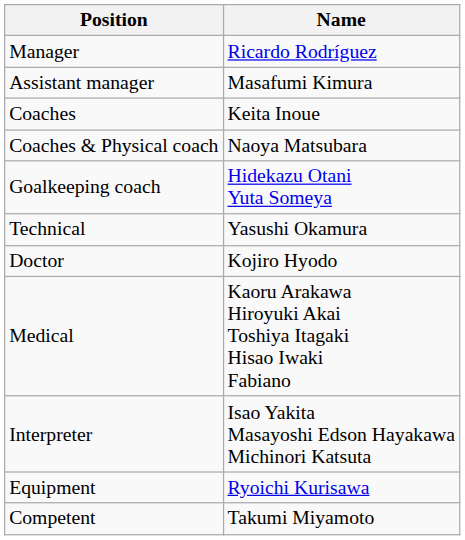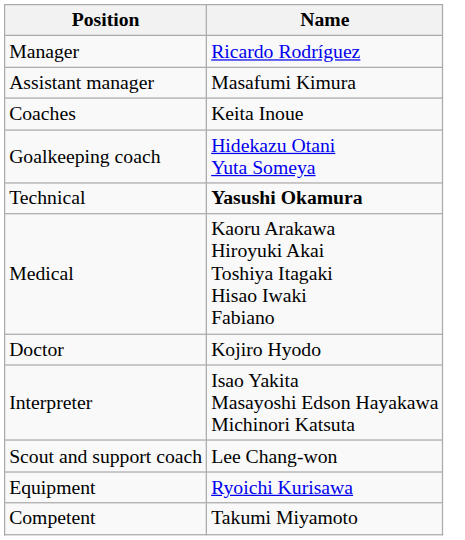 <table class="wikitable">
 <tr>
 <th>Position</th>
 <th>Name</th>
 </tr>
 <tr>
 <td>Manager</td>
 <td> <a href='#'>Ricardo Rodríguez</a></td>
 </tr>
 <tr>
 <td>Assistant manager</td>
 <td> Masafumi Kimura</td>
 </tr>
 <tr>
 <td>Coaches</td>
 <td> Keita Inoue</td>
 </tr>
 <tr>
-<td>Coaches & Physical coach</td>
-<td> Naoya Matsubara</td>
-</tr>
-<tr>
 <td>Goalkeeping coach</td>
 <td> <a href='#'>Hidekazu Otani</a> <br>  <a href='#'>Yuta Someya</a></td>
 </tr>
 <tr>
 <td>Technical</td>
-<td> Yasushi Okamura</td>
+<td><strong> Yasushi Okamura</strong></td>
+</tr>
+<tr>
+<td>Medical</td>
+<td> Kaoru Arakawa <br>  Hiroyuki Akai <br>  Toshiya Itagaki <br>  Hisao Iwaki <br>  Fabiano</td>
 </tr>
 <tr>
 <td>Doctor</td>
 <td> Kojiro Hyodo</td>
 </tr>
 <tr>
-<td>Medical</td>
-<td> Kaoru Arakawa <br>  Hiroyuki Akai <br>  Toshiya Itagaki <br>  Hisao Iwaki <br>  Fabiano</td>
+<td>Interpreter</td>
+<td> Isao Yakita <br>  Masayoshi Edson Hayakawa <br>  Michinori Katsuta</td>
 </tr>
 <tr>
-<td>Interpreter</td>
-<td> Isao Yakita <br>  Masayoshi Edson Hayakawa <br>  Michinori Katsuta</td>
+<td>Scout and support coach</td>
+<td> Lee Chang-won</td>
 </tr>
 <tr>
 <td>Equipment</td>
 <td> <a href='#'>Ryoichi Kurisawa</a></td>
 </tr>
 <tr>
 <td>Competent</td>
 <td> Takumi Miyamoto</td>
 </tr>
 </table>
